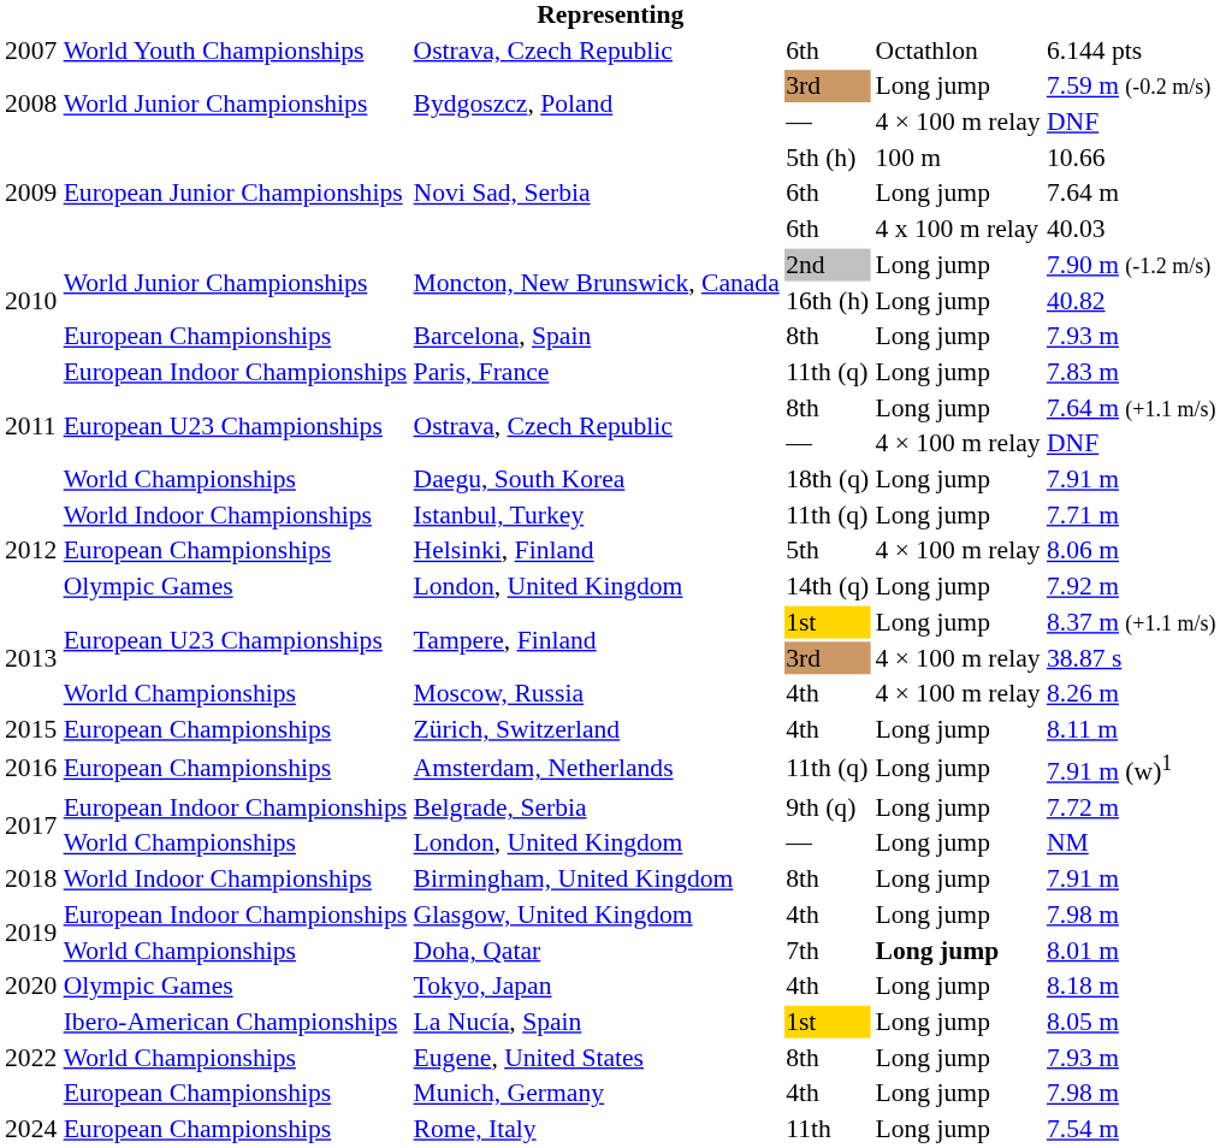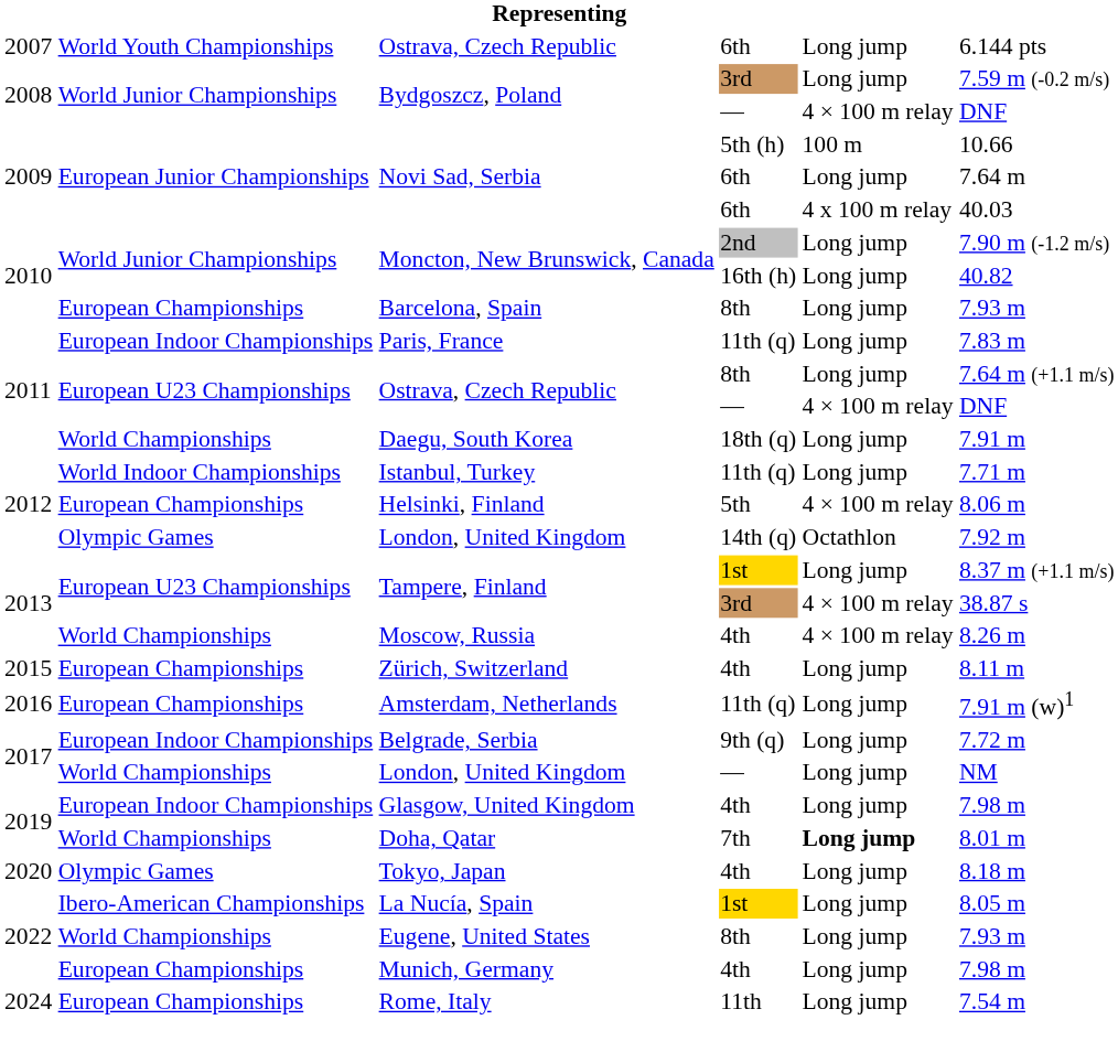 <table>
 <tr>
 <th colspan="6">Representing </th>
 </tr>
 <tr>
 <td>2007</td>
 <td><a href='#'>World Youth Championships</a></td>
 <td><a href='#'>Ostrava, Czech Republic</a></td>
 <td>6th</td>
-<td>Octathlon</td>
+<td>Long jump</td>
 <td>6.144 pts</td>
 </tr>
 <tr>
 <td rowspan=2>2008</td>
 <td rowspan=2><a href='#'>World Junior Championships</a></td>
 <td rowspan=2><a href='#'>Bydgoszcz</a>, <a href='#'>Poland</a></td>
 <td bgcolor="cc9966">3rd</td>
 <td>Long jump</td>
 <td><a href='#'>7.59 m</a>  <small>(-0.2 m/s)</small></td>
 </tr>
 <tr>
 <td>—</td>
 <td>4 × 100 m relay</td>
 <td><a href='#'>DNF</a></td>
 </tr>
 <tr>
 <td rowspan=3>2009</td>
 <td rowspan=3><a href='#'>European Junior Championships</a></td>
 <td rowspan=3><a href='#'>Novi Sad, Serbia</a></td>
 <td>5th (h)</td>
 <td>100 m</td>
 <td>10.66</td>
 </tr>
 <tr>
 <td>6th</td>
 <td>Long jump</td>
 <td>7.64 m</td>
 </tr>
 <tr>
 <td>6th</td>
 <td>4 x 100 m relay</td>
 <td>40.03</td>
 </tr>
 <tr>
 <td rowspan=3>2010</td>
 <td rowspan=2><a href='#'>World Junior Championships</a></td>
 <td rowspan=2><a href='#'>Moncton, New Brunswick</a>, <a href='#'>Canada</a></td>
 <td bgcolor=silver>2nd</td>
 <td>Long jump</td>
 <td><a href='#'>7.90 m</a>  <small>(-1.2 m/s)</small></td>
 </tr>
 <tr>
 <td>16th (h)</td>
 <td>Long jump</td>
 <td><a href='#'>40.82</a></td>
 </tr>
 <tr>
 <td><a href='#'>European Championships</a></td>
 <td><a href='#'>Barcelona</a>, <a href='#'>Spain</a></td>
 <td>8th</td>
 <td>Long jump</td>
 <td><a href='#'>7.93 m</a></td>
 </tr>
 <tr>
 <td rowspan=4>2011</td>
 <td><a href='#'>European Indoor Championships</a></td>
 <td><a href='#'>Paris, France</a></td>
 <td>11th (q)</td>
 <td>Long jump</td>
 <td><a href='#'>7.83 m</a></td>
 </tr>
 <tr>
 <td rowspan=2><a href='#'>European U23 Championships</a></td>
 <td rowspan=2><a href='#'>Ostrava</a>, <a href='#'>Czech Republic</a></td>
 <td>8th</td>
 <td>Long jump</td>
 <td><a href='#'>7.64 m</a>  <small>(+1.1 m/s)</small></td>
 </tr>
 <tr>
 <td>—</td>
 <td>4 × 100 m relay</td>
 <td><a href='#'>DNF</a></td>
 </tr>
 <tr>
 <td><a href='#'>World Championships</a></td>
 <td><a href='#'>Daegu, South Korea</a></td>
 <td>18th (q)</td>
 <td>Long jump</td>
 <td><a href='#'>7.91 m</a></td>
 </tr>
 <tr>
 <td rowspan=3>2012</td>
 <td><a href='#'>World Indoor Championships</a></td>
 <td><a href='#'>Istanbul, Turkey</a></td>
 <td>11th (q)</td>
 <td>Long jump</td>
 <td><a href='#'>7.71 m</a></td>
 </tr>
 <tr>
 <td><a href='#'>European Championships</a></td>
 <td><a href='#'>Helsinki</a>, <a href='#'>Finland</a></td>
 <td>5th</td>
 <td>4 × 100 m relay</td>
 <td><a href='#'>8.06 m</a></td>
 </tr>
 <tr>
 <td><a href='#'>Olympic Games</a></td>
 <td><a href='#'>London</a>, <a href='#'>United Kingdom</a></td>
 <td>14th (q)</td>
-<td>Long jump</td>
+<td>Octathlon</td>
 <td><a href='#'>7.92 m</a></td>
 </tr>
 <tr>
 <td rowspan=3>2013</td>
 <td rowspan=2><a href='#'>European U23 Championships</a></td>
 <td rowspan=2><a href='#'>Tampere</a>, <a href='#'>Finland</a></td>
 <td bgcolor="gold">1st</td>
 <td>Long jump</td>
 <td><a href='#'>8.37 m</a>  <small>(+1.1 m/s)</small></td>
 </tr>
 <tr>
 <td bgcolor="cc9966">3rd</td>
 <td>4 × 100 m relay</td>
 <td><a href='#'>38.87 s</a></td>
 </tr>
 <tr>
 <td><a href='#'>World Championships</a></td>
 <td><a href='#'>Moscow, Russia</a></td>
 <td>4th</td>
 <td>4 × 100 m relay</td>
 <td><a href='#'>8.26 m</a></td>
 </tr>
 <tr>
 <td>2015</td>
 <td><a href='#'>European Championships</a></td>
 <td><a href='#'>Zürich, Switzerland</a></td>
 <td>4th</td>
 <td>Long jump</td>
 <td><a href='#'>8.11 m</a></td>
 </tr>
 <tr>
 <td>2016</td>
 <td><a href='#'>European Championships</a></td>
 <td><a href='#'>Amsterdam, Netherlands</a></td>
 <td>11th (q)</td>
 <td>Long jump</td>
 <td><a href='#'>7.91 m</a> (w)<sup>1</sup></td>
 </tr>
 <tr>
 <td rowspan=2>2017</td>
 <td><a href='#'>European Indoor Championships</a></td>
 <td><a href='#'>Belgrade, Serbia</a></td>
 <td>9th (q)</td>
 <td>Long jump</td>
 <td><a href='#'>7.72 m</a></td>
 </tr>
 <tr>
 <td><a href='#'>World Championships</a></td>
 <td><a href='#'>London</a>, <a href='#'>United Kingdom</a></td>
 <td>—</td>
 <td>Long jump</td>
 <td><a href='#'>NM</a></td>
-</tr>
-<tr>
-<td>2018</td>
-<td><a href='#'>World Indoor Championships</a></td>
-<td><a href='#'>Birmingham, United Kingdom</a></td>
-<td>8th</td>
-<td>Long jump</td>
-<td><a href='#'>7.91 m</a></td>
 </tr>
 <tr>
 <td rowspan=2>2019</td>
 <td><a href='#'>European Indoor Championships</a></td>
 <td><a href='#'>Glasgow, United Kingdom</a></td>
 <td>4th</td>
 <td>Long jump</td>
 <td><a href='#'>7.98 m</a></td>
 </tr>
 <tr>
 <td><a href='#'>World Championships</a></td>
 <td><a href='#'>Doha, Qatar</a></td>
 <td>7th</td>
 <td><strong>Long jump</strong></td>
 <td><a href='#'>8.01 m</a></td>
 </tr>
 <tr>
 <td>2020</td>
 <td><a href='#'>Olympic Games</a></td>
 <td><a href='#'>Tokyo, Japan</a></td>
 <td>4th</td>
 <td>Long jump</td>
 <td><a href='#'>8.18 m</a></td>
 </tr>
 <tr>
 <td rowspan=3>2022</td>
 <td><a href='#'>Ibero-American Championships</a></td>
 <td><a href='#'>La Nucía</a>, <a href='#'>Spain</a></td>
 <td bgcolor="gold">1st</td>
 <td>Long jump</td>
 <td><a href='#'>8.05 m</a></td>
 </tr>
 <tr>
 <td><a href='#'>World Championships</a></td>
 <td><a href='#'>Eugene</a>, <a href='#'>United States</a></td>
 <td>8th</td>
 <td>Long jump</td>
 <td><a href='#'>7.93 m</a></td>
 </tr>
 <tr>
 <td><a href='#'>European Championships</a></td>
 <td><a href='#'>Munich, Germany</a></td>
 <td>4th</td>
 <td>Long jump</td>
 <td><a href='#'>7.98 m</a></td>
 </tr>
 <tr>
 <td>2024</td>
 <td><a href='#'>European Championships</a></td>
 <td><a href='#'>Rome, Italy</a></td>
 <td>11th</td>
 <td>Long jump</td>
 <td><a href='#'>7.54 m</a></td>
 </tr>
 </table>
